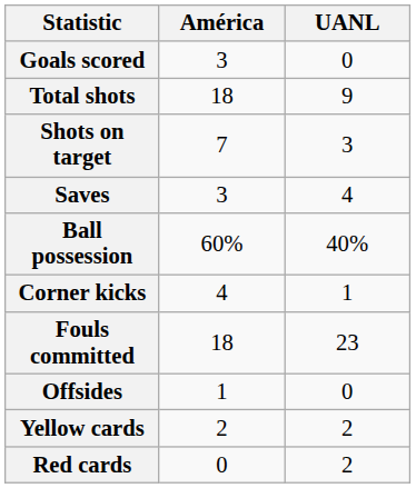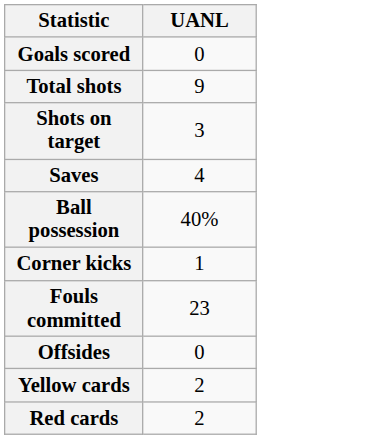 <table class="wikitable plainrowheaders" style="text-align:center">
 <tr>
 <th scope="col" style="width:100px">Statistic</th>
-<th scope="col" style="width:80px">América</th>
 <th scope="col" style="width:80px">UANL</th>
 </tr>
 <tr>
 <th scope=row>Goals scored</th>
-<td>3</td>
 <td>0</td>
 </tr>
 <tr>
 <th scope=row>Total shots</th>
-<td>18</td>
 <td>9</td>
 </tr>
 <tr>
 <th scope=row>Shots on target</th>
-<td>7</td>
 <td>3</td>
 </tr>
 <tr>
 <th scope=row>Saves</th>
-<td>3</td>
 <td>4</td>
 </tr>
 <tr>
 <th scope=row>Ball possession</th>
-<td>60%</td>
 <td>40%</td>
 </tr>
 <tr>
 <th scope=row>Corner kicks</th>
-<td>4</td>
 <td>1</td>
 </tr>
 <tr>
 <th scope=row>Fouls committed</th>
-<td>18</td>
 <td>23</td>
 </tr>
 <tr>
 <th scope=row>Offsides</th>
-<td>1</td>
 <td>0</td>
 </tr>
 <tr>
 <th scope=row>Yellow cards</th>
 <td>2</td>
-<td>2</td>
 </tr>
 <tr>
 <th scope=row>Red cards</th>
-<td>0</td>
 <td>2</td>
 </tr>
 </table>
